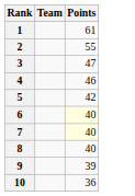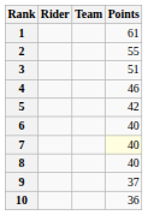 <table class="wikitable">
 <tr>
 <th scope="col">Rank</th>
+<th scope="col">Rider</th>
 <th scope="col">Team</th>
 <th scope="col">Points</th>
 </tr>
 <tr>
 <th scope="row">1</th>
+<td> </td>
 <td></td>
 <td style="text-align:right;">61</td>
 </tr>
 <tr>
 <th scope="row">2</th>
 <td></td>
+<td></td>
 <td style="text-align:right;">55</td>
 </tr>
 <tr>
 <th scope="row">3</th>
 <td></td>
-<td style="text-align:right;">47</td>
+<td></td>
+<td style="text-align:right;">51</td>
 </tr>
 <tr>
 <th scope="row">4</th>
+<td></td>
 <td></td>
 <td style="text-align:right;">46</td>
 </tr>
 <tr>
 <th scope="row">5</th>
 <td></td>
+<td></td>
 <td style="text-align:right;">42</td>
 </tr>
 <tr>
 <th scope="row">6</th>
 <td></td>
-<td style="background: lightyellow; text-align:right;">40</td>
+<td></td>
+<td style="text-align:right;">40</td>
 </tr>
 <tr>
 <th scope="row">7</th>
+<td></td>
 <td></td>
 <td style="background: lightyellow; text-align:right;">40</td>
 </tr>
 <tr>
 <th scope="row">8</th>
 <td></td>
+<td></td>
 <td style="text-align:right;">40</td>
 </tr>
 <tr>
 <th scope="row">9</th>
 <td></td>
-<td style="text-align:right;">39</td>
+<td></td>
+<td style="text-align:right;">37</td>
 </tr>
 <tr>
 <th scope="row">10</th>
 <td></td>
+<td></td>
 <td style="text-align:right;">36</td>
 </tr>
 </table>
